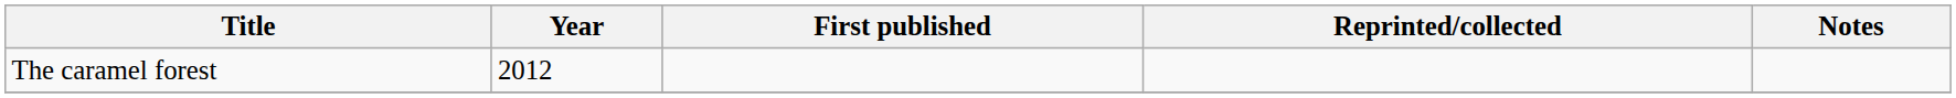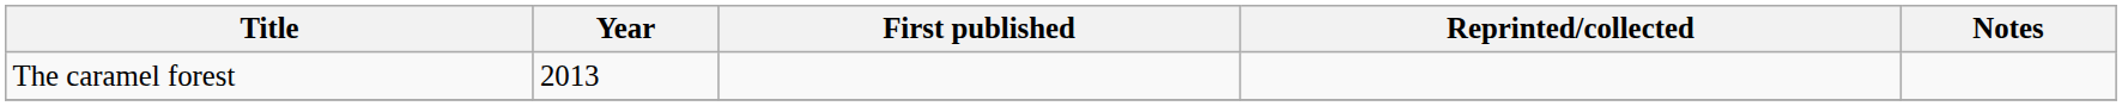 <table class='wikitable sortable' width='90%'>
 <tr>
 <th width=25%>Title</th>
 <th>Year</th>
 <th>First published</th>
 <th>Reprinted/collected</th>
 <th>Notes</th>
 </tr>
 <tr>
 <td>The caramel forest</td>
-<td>2012</td>
+<td>2013</td>
 <td></td>
 <td></td>
 <td></td>
 </tr>
 <tr>
 </tr>
 </table>
